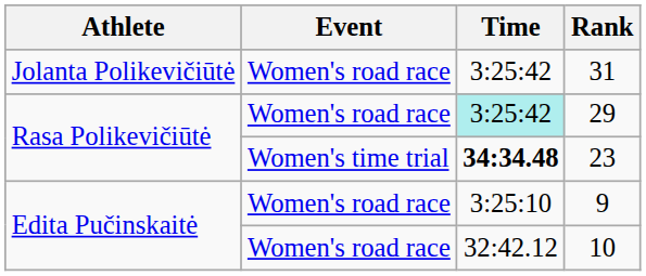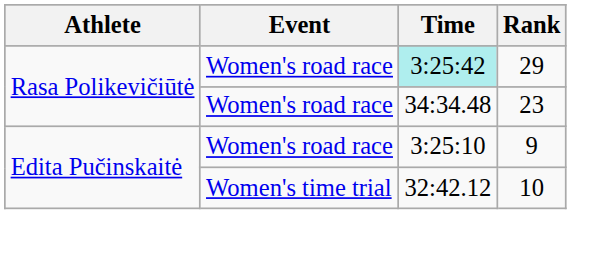 <table class=wikitable style="font-size:90%">
 <tr>
 <th>Athlete</th>
 <th>Event</th>
 <th>Time</th>
 <th>Rank</th>
 </tr>
 <tr align=center>
-<td align=left><a href='#'>Jolanta Polikevičiūtė</a></td>
-<td align=left><a href='#'>Women's road race</a></td>
-<td>3:25:42</td>
-<td>31</td>
-</tr>
-<tr align=center>
 <td align=left rowspan=2><a href='#'>Rasa Polikevičiūtė</a></td>
 <td align=left><a href='#'>Women's road race</a></td>
 <td style="background: paleturquoise;">3:25:42</td>
 <td>29</td>
 </tr>
 <tr align=center>
-<td align=left><a href='#'>Women's time trial</a></td>
-<td><strong>34:34.48</strong></td>
+<td align=left><a href='#'>Women's road race</a></td>
+<td>34:34.48</td>
 <td>23</td>
 </tr>
 <tr align=center>
 <td align=left rowspan=2><a href='#'>Edita Pučinskaitė</a></td>
 <td align=left><a href='#'>Women's road race</a></td>
 <td>3:25:10</td>
 <td>9</td>
 </tr>
 <tr align=center>
-<td align=left><a href='#'>Women's road race</a></td>
+<td align=left><a href='#'>Women's time trial</a></td>
 <td>32:42.12</td>
 <td>10</td>
 </tr>
 </table>
